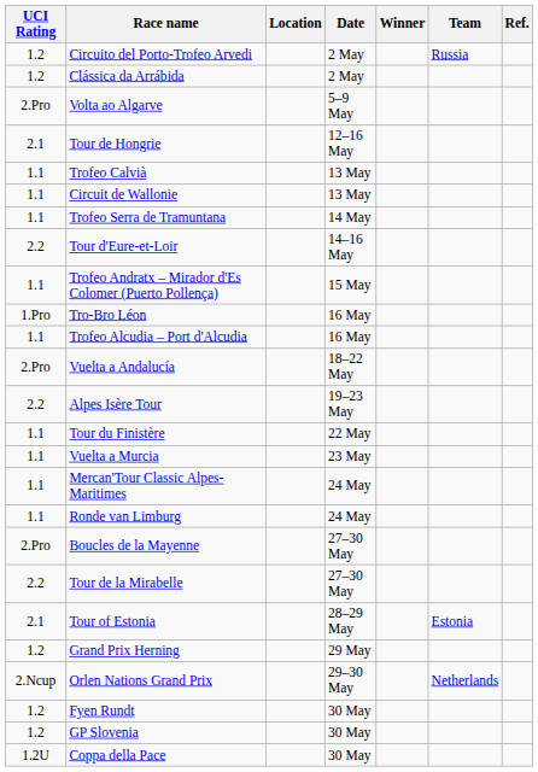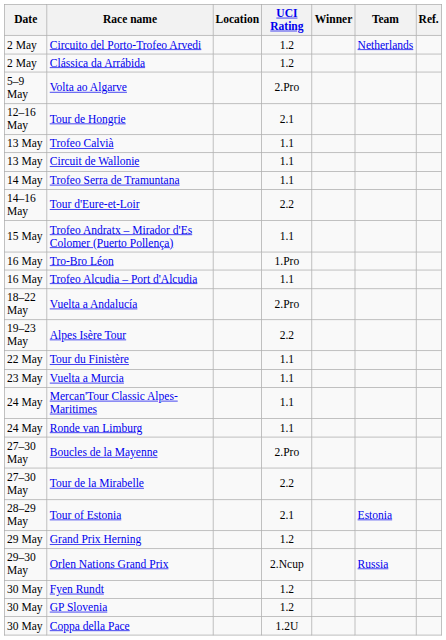 <table class="wikitable sortable">
 <tr>
-<th><a href='#'>UCI Rating</a></th>
+<th>Date</th>
 <th>Race name</th>
 <th>Location</th>
-<th>Date</th>
+<th><a href='#'>UCI Rating</a></th>
 <th>Winner</th>
 <th>Team</th>
 <th>Ref.</th>
 </tr>
 <tr>
-<td align="center">1.2</td>
+<td>2 May</td>
 <td><a href='#'>Circuito del Porto-Trofeo Arvedi</a></td>
 <td></td>
+<td align="center">1.2</td>
+<td></td>
+<td><a href='#'>Netherlands</a></td>
+<td align="center"></td>
+</tr>
+<tr>
 <td>2 May</td>
+<td><a href='#'>Clássica da Arrábida</a></td>
+<td></td>
+<td align="center">1.2</td>
+<td></td>
+<td></td>
+<td align="center"></td>
+</tr>
+<tr>
+<td>5–9 May</td>
+<td><a href='#'>Volta ao Algarve</a></td>
+<td></td>
+<td align="center">2.Pro</td>
+<td></td>
+<td></td>
+<td align="center"></td>
+</tr>
+<tr>
+<td>12–16 May</td>
+<td><a href='#'>Tour de Hongrie</a></td>
+<td></td>
+<td align="center">2.1</td>
+<td></td>
+<td></td>
+<td align="center"></td>
+</tr>
+<tr>
+<td>13 May</td>
+<td><a href='#'>Trofeo Calvià</a></td>
+<td></td>
+<td align="center">1.1</td>
+<td></td>
+<td></td>
+<td align="center"></td>
+</tr>
+<tr>
+<td>13 May</td>
+<td><a href='#'>Circuit de Wallonie</a></td>
+<td></td>
+<td align="center">1.1</td>
+<td></td>
+<td></td>
+<td align="center"></td>
+</tr>
+<tr>
+<td>14 May</td>
+<td><a href='#'>Trofeo Serra de Tramuntana</a></td>
+<td></td>
+<td align="center">1.1</td>
+<td></td>
+<td></td>
+<td align="center"></td>
+</tr>
+<tr>
+<td>14–16 May</td>
+<td><a href='#'>Tour d'Eure-et-Loir</a></td>
+<td></td>
+<td align="center">2.2</td>
+<td></td>
+<td></td>
+<td align="center"></td>
+</tr>
+<tr>
+<td>15 May</td>
+<td><a href='#'>Trofeo Andratx – Mirador d'Es Colomer (Puerto Pollença)</a></td>
+<td></td>
+<td align="center">1.1</td>
+<td></td>
+<td></td>
+<td align="center"></td>
+</tr>
+<tr>
+<td>16 May</td>
+<td><a href='#'>Tro-Bro Léon</a></td>
+<td></td>
+<td align="center">1.Pro</td>
+<td></td>
+<td></td>
+<td align="center"></td>
+</tr>
+<tr>
+<td>16 May</td>
+<td><a href='#'>Trofeo Alcudia – Port d'Alcudia</a></td>
+<td></td>
+<td align="center">1.1</td>
+<td></td>
+<td></td>
+<td align="center"></td>
+</tr>
+<tr>
+<td>18–22 May</td>
+<td><a href='#'>Vuelta a Andalucía</a></td>
+<td></td>
+<td align="center">2.Pro</td>
+<td></td>
+<td></td>
+<td align="center"></td>
+</tr>
+<tr>
+<td>19–23 May</td>
+<td><a href='#'>Alpes Isère Tour</a></td>
+<td></td>
+<td align="center">2.2</td>
+<td></td>
+<td></td>
+<td align="center"></td>
+</tr>
+<tr>
+<td>22 May</td>
+<td><a href='#'>Tour du Finistère</a></td>
+<td></td>
+<td align="center">1.1</td>
+<td></td>
+<td></td>
+<td align="center"></td>
+</tr>
+<tr>
+<td>23 May</td>
+<td><a href='#'>Vuelta a Murcia</a></td>
+<td></td>
+<td align="center">1.1</td>
+<td></td>
+<td></td>
+<td align="center"></td>
+</tr>
+<tr>
+<td>24 May</td>
+<td><a href='#'>Mercan'Tour Classic Alpes-Maritimes</a></td>
+<td></td>
+<td align="center">1.1</td>
+<td></td>
+<td></td>
+<td align="center"></td>
+</tr>
+<tr>
+<td>24 May</td>
+<td><a href='#'>Ronde van Limburg</a></td>
+<td></td>
+<td align="center">1.1</td>
+<td></td>
+<td></td>
+<td align="center"></td>
+</tr>
+<tr>
+<td>27–30 May</td>
+<td><a href='#'>Boucles de la Mayenne</a></td>
+<td></td>
+<td align="center">2.Pro</td>
+<td></td>
+<td></td>
+<td align="center"></td>
+</tr>
+<tr>
+<td>27–30 May</td>
+<td><a href='#'>Tour de la Mirabelle</a></td>
+<td></td>
+<td align="center">2.2</td>
+<td></td>
+<td></td>
+<td align="center"></td>
+</tr>
+<tr>
+<td>28–29 May</td>
+<td><a href='#'>Tour of Estonia</a></td>
+<td></td>
+<td align="center">2.1</td>
+<td></td>
+<td><a href='#'>Estonia</a></td>
+<td align="center"></td>
+</tr>
+<tr>
+<td>29 May</td>
+<td><a href='#'>Grand Prix Herning</a></td>
+<td></td>
+<td align="center">1.2</td>
+<td></td>
+<td></td>
+<td align="center"></td>
+</tr>
+<tr>
+<td>29–30 May</td>
+<td><a href='#'>Orlen Nations Grand Prix</a></td>
+<td></td>
+<td align="center">2.Ncup</td>
 <td></td>
 <td><a href='#'>Russia</a></td>
 <td align="center"></td>
 </tr>
 <tr>
+<td>30 May</td>
+<td><a href='#'>Fyen Rundt</a></td>
+<td></td>
 <td align="center">1.2</td>
-<td><a href='#'>Clássica da Arrábida</a></td>
-<td></td>
-<td>2 May</td>
 <td></td>
 <td></td>
 <td align="center"></td>
 </tr>
 <tr>
-<td align="center">2.Pro</td>
-<td><a href='#'>Volta ao Algarve</a></td>
+<td>30 May</td>
+<td><a href='#'>GP Slovenia</a></td>
 <td></td>
-<td>5–9 May</td>
+<td align="center">1.2</td>
 <td></td>
 <td></td>
 <td align="center"></td>
 </tr>
 <tr>
-<td align="center">2.1</td>
-<td><a href='#'>Tour de Hongrie</a></td>
-<td></td>
-<td>12–16 May</td>
-<td></td>
-<td></td>
-<td align="center"></td>
-</tr>
-<tr>
-<td align="center">1.1</td>
-<td><a href='#'>Trofeo Calvià</a></td>
-<td></td>
-<td>13 May</td>
-<td></td>
-<td></td>
-<td align="center"></td>
-</tr>
-<tr>
-<td align="center">1.1</td>
-<td><a href='#'>Circuit de Wallonie</a></td>
-<td></td>
-<td>13 May</td>
-<td></td>
-<td></td>
-<td align="center"></td>
-</tr>
-<tr>
-<td align="center">1.1</td>
-<td><a href='#'>Trofeo Serra de Tramuntana</a></td>
-<td></td>
-<td>14 May</td>
-<td></td>
-<td></td>
-<td align="center"></td>
-</tr>
-<tr>
-<td align="center">2.2</td>
-<td><a href='#'>Tour d'Eure-et-Loir</a></td>
-<td></td>
-<td>14–16 May</td>
-<td></td>
-<td></td>
-<td align="center"></td>
-</tr>
-<tr>
-<td align="center">1.1</td>
-<td><a href='#'>Trofeo Andratx – Mirador d'Es Colomer (Puerto Pollença)</a></td>
-<td></td>
-<td>15 May</td>
-<td></td>
-<td></td>
-<td align="center"></td>
-</tr>
-<tr>
-<td align="center">1.Pro</td>
-<td><a href='#'>Tro-Bro Léon</a></td>
-<td></td>
-<td>16 May</td>
-<td></td>
-<td></td>
-<td align="center"></td>
-</tr>
-<tr>
-<td align="center">1.1</td>
-<td><a href='#'>Trofeo Alcudia – Port d'Alcudia</a></td>
-<td></td>
-<td>16 May</td>
-<td></td>
-<td></td>
-<td align="center"></td>
-</tr>
-<tr>
-<td align="center">2.Pro</td>
-<td><a href='#'>Vuelta a Andalucía</a></td>
-<td></td>
-<td>18–22 May</td>
-<td></td>
-<td></td>
-<td align="center"></td>
-</tr>
-<tr>
-<td align="center">2.2</td>
-<td><a href='#'>Alpes Isère Tour</a></td>
-<td></td>
-<td>19–23 May</td>
-<td></td>
-<td></td>
-<td align="center"></td>
-</tr>
-<tr>
-<td align="center">1.1</td>
-<td><a href='#'>Tour du Finistère</a></td>
-<td></td>
-<td>22 May</td>
-<td></td>
-<td></td>
-<td align="center"></td>
-</tr>
-<tr>
-<td align="center">1.1</td>
-<td><a href='#'>Vuelta a Murcia</a></td>
-<td></td>
-<td>23 May</td>
-<td></td>
-<td></td>
-<td align="center"></td>
-</tr>
-<tr>
-<td align="center">1.1</td>
-<td><a href='#'>Mercan'Tour Classic Alpes-Maritimes</a></td>
-<td></td>
-<td>24 May</td>
-<td></td>
-<td></td>
-<td align="center"></td>
-</tr>
-<tr>
-<td align="center">1.1</td>
-<td><a href='#'>Ronde van Limburg</a></td>
-<td></td>
-<td>24 May</td>
-<td></td>
-<td></td>
-<td align="center"></td>
-</tr>
-<tr>
-<td align="center">2.Pro</td>
-<td><a href='#'>Boucles de la Mayenne</a></td>
-<td></td>
-<td>27–30 May</td>
-<td></td>
-<td></td>
-<td align="center"></td>
-</tr>
-<tr>
-<td align="center">2.2</td>
-<td><a href='#'>Tour de la Mirabelle</a></td>
-<td></td>
-<td>27–30 May</td>
-<td></td>
-<td></td>
-<td align="center"></td>
-</tr>
-<tr>
-<td align="center">2.1</td>
-<td><a href='#'>Tour of Estonia</a></td>
-<td></td>
-<td>28–29 May</td>
-<td></td>
-<td><a href='#'>Estonia</a></td>
-<td align="center"></td>
-</tr>
-<tr>
-<td align="center">1.2</td>
-<td><a href='#'>Grand Prix Herning</a></td>
-<td></td>
-<td>29 May</td>
-<td></td>
-<td></td>
-<td align="center"></td>
-</tr>
-<tr>
-<td align="center">2.Ncup</td>
-<td><a href='#'>Orlen Nations Grand Prix</a></td>
-<td></td>
-<td>29–30 May</td>
-<td></td>
-<td><a href='#'>Netherlands</a></td>
-<td align="center"></td>
-</tr>
-<tr>
-<td align="center">1.2</td>
-<td><a href='#'>Fyen Rundt</a></td>
-<td></td>
 <td>30 May</td>
-<td></td>
-<td></td>
-<td align="center"></td>
-</tr>
-<tr>
-<td align="center">1.2</td>
-<td><a href='#'>GP Slovenia</a></td>
-<td></td>
-<td>30 May</td>
-<td></td>
-<td></td>
-<td align="center"></td>
-</tr>
-<tr>
-<td align="center">1.2U</td>
 <td><a href='#'>Coppa della Pace</a></td>
 <td></td>
-<td>30 May</td>
+<td align="center">1.2U</td>
 <td></td>
 <td></td>
 <td align="center"></td>
 </tr>
 </table>
